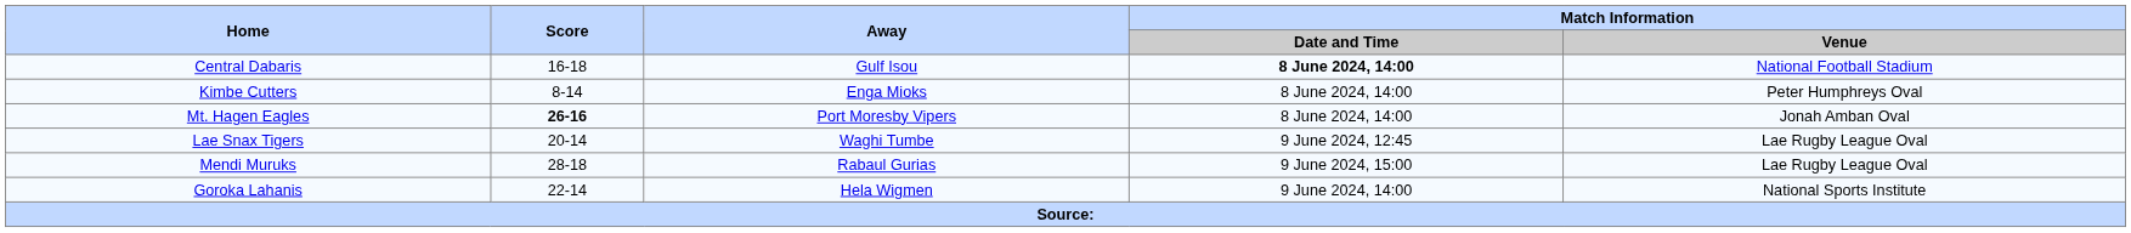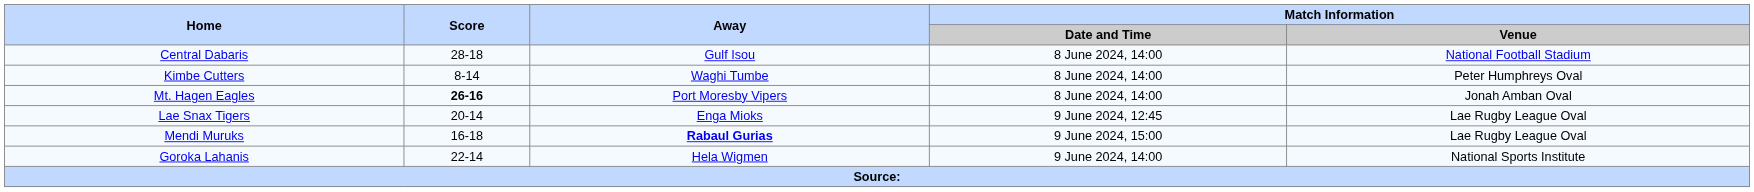 <table border=1 style="border-collapse:collapse; font-size:90%; text-align:center;" cellpadding=3 cellspacing=0 width=100%>
 <tr style="background:#C1D8ff;">
 <th rowspan="2" width="19%">Home</th>
 <th rowspan="2" width="6%">Score</th>
 <th rowspan="2" width="19%">Away</th>
 <th colspan="4">Match Information</th>
 </tr>
 <tr bgcolor="#CCCCCC">
 <th width="17%">Date and Time</th>
 <th width="22%">Venue</th>
 </tr>
 <tr bgcolor="#F5FAFF">
 <td> <a href='#'>Central Dabaris</a></td>
-<td>16-18</td>
+<td>28-18</td>
 <td> <a href='#'>Gulf Isou</a></td>
-<td><strong>8 June 2024, 14:00</strong></td>
+<td>8 June 2024, 14:00</td>
 <td><a href='#'>National Football Stadium</a></td>
 </tr>
 <tr bgcolor="#F5FAFF">
 <td> <a href='#'>Kimbe Cutters</a></td>
 <td>8-14</td>
-<td><a href='#'>Enga Mioks</a></td>
+<td><a href='#'>Waghi Tumbe</a></td>
 <td>8 June 2024, 14:00</td>
 <td>Peter Humphreys Oval</td>
 </tr>
 <tr bgcolor="#F5FAFF">
 <td><a href='#'>Mt. Hagen Eagles</a></td>
 <td><strong>26-16</strong></td>
 <td> <a href='#'>Port Moresby Vipers</a></td>
 <td>8 June 2024, 14:00</td>
 <td>Jonah Amban Oval</td>
 </tr>
 <tr bgcolor="#F5FAFF">
 <td> <a href='#'>Lae Snax Tigers</a></td>
 <td>20-14</td>
-<td><a href='#'>Waghi Tumbe</a></td>
+<td><a href='#'>Enga Mioks</a></td>
 <td>9 June 2024, 12:45</td>
 <td>Lae Rugby League Oval</td>
 </tr>
 <tr bgcolor="#F5FAFF">
 <td><a href='#'>Mendi Muruks</a></td>
-<td>28-18</td>
-<td><a href='#'>Rabaul Gurias</a></td>
+<td>16-18</td>
+<td><strong><a href='#'>Rabaul Gurias</a></strong></td>
 <td>9 June 2024, 15:00</td>
 <td>Lae Rugby League Oval</td>
 </tr>
 <tr bgcolor="#F5FAFF">
 <td><a href='#'>Goroka Lahanis</a></td>
 <td>22-14</td>
 <td><a href='#'>Hela Wigmen</a></td>
 <td>9 June 2024, 14:00</td>
 <td>National Sports Institute</td>
 </tr>
 <tr bgcolor="#C1D8FF">
 <th colspan="7">Source:</th>
 </tr>
 </table>
